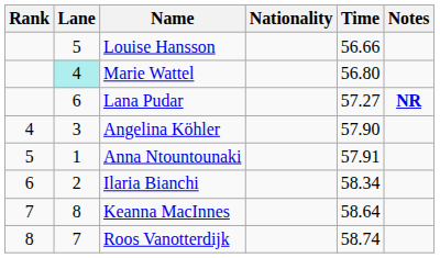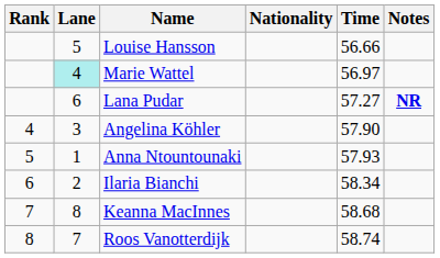 <table class="wikitable sortable" style="text-align:center">
 <tr>
 <th>Rank</th>
 <th>Lane</th>
 <th>Name</th>
 <th>Nationality</th>
 <th>Time</th>
 <th>Notes</th>
 </tr>
 <tr>
 <td></td>
 <td>5</td>
 <td align=left><a href='#'>Louise Hansson</a></td>
 <td align=left></td>
 <td>56.66</td>
 <td></td>
 </tr>
 <tr>
 <td></td>
 <td style="background: paleturquoise;">4</td>
 <td align=left><a href='#'>Marie Wattel</a></td>
 <td align=left></td>
-<td>56.80</td>
+<td>56.97</td>
 <td></td>
 </tr>
 <tr>
 <td></td>
 <td>6</td>
 <td align=left><a href='#'>Lana Pudar</a></td>
 <td align=left></td>
 <td>57.27</td>
 <td><strong><a href='#'>NR</a></strong></td>
 </tr>
 <tr>
 <td>4</td>
 <td>3</td>
 <td align=left><a href='#'>Angelina Köhler</a></td>
 <td align=left></td>
 <td>57.90</td>
 <td></td>
 </tr>
 <tr>
 <td>5</td>
 <td>1</td>
 <td align=left><a href='#'>Anna Ntountounaki</a></td>
 <td align=left></td>
-<td>57.91</td>
+<td>57.93</td>
 <td></td>
 </tr>
 <tr>
 <td>6</td>
 <td>2</td>
 <td align=left><a href='#'>Ilaria Bianchi</a></td>
 <td align=left></td>
 <td>58.34</td>
 <td></td>
 </tr>
 <tr>
 <td>7</td>
 <td>8</td>
 <td align=left><a href='#'>Keanna MacInnes</a></td>
 <td align=left></td>
-<td>58.64</td>
+<td>58.68</td>
 <td></td>
 </tr>
 <tr>
 <td>8</td>
 <td>7</td>
 <td align=left><a href='#'>Roos Vanotterdijk</a></td>
 <td align=left></td>
 <td>58.74</td>
 <td></td>
 </tr>
 </table>
